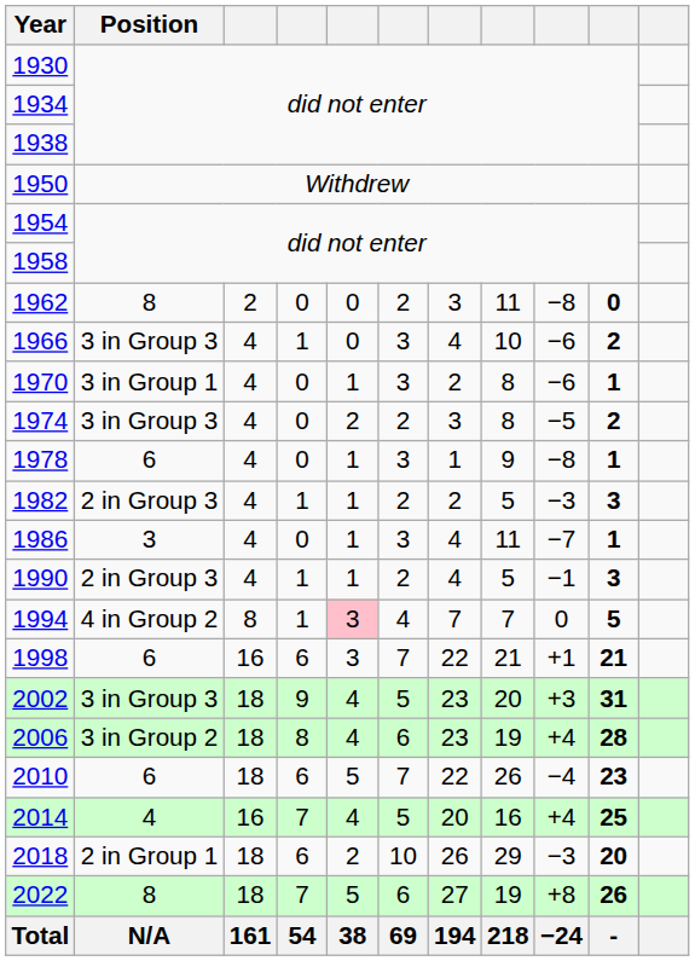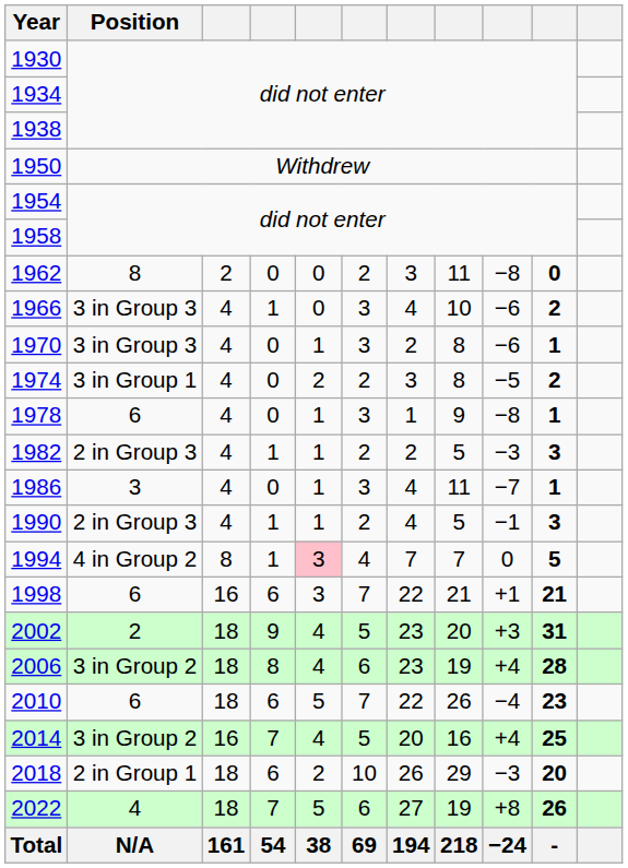 <table class="wikitable" style="text-align: center;">
 <tr>
 <th>Year</th>
 <th>Position</th>
 <th width=25></th>
 <th width=25></th>
 <th width=25></th>
 <th width=25></th>
 <th width=25></th>
 <th width=25></th>
 <th width=25></th>
 <th width=25></th>
 <th width=25></th>
 </tr>
 <tr>
 <td><a href='#'>1930</a></td>
 <td colspan=9 rowspan=3><em>did not enter</em></td>
 <td></td>
 </tr>
 <tr>
 <td><a href='#'>1934</a></td>
 <td></td>
 </tr>
 <tr>
 <td><a href='#'>1938</a></td>
 <td></td>
 </tr>
 <tr>
 <td><a href='#'>1950</a></td>
 <td colspan=9><em>Withdrew</em></td>
 <td></td>
 </tr>
 <tr>
 <td><a href='#'>1954</a></td>
 <td colspan=9 rowspan=2><em>did not enter</em></td>
 <td></td>
 </tr>
 <tr>
 <td><a href='#'>1958</a></td>
 <td></td>
 </tr>
 <tr>
 <td><a href='#'>1962</a></td>
 <td>8</td>
 <td>2</td>
 <td>0</td>
 <td>0</td>
 <td>2</td>
 <td>3</td>
 <td>11</td>
 <td>−8</td>
 <td><strong>0</strong></td>
 <td></td>
 </tr>
 <tr>
 <td><a href='#'>1966</a></td>
 <td>3 in Group 3</td>
 <td>4</td>
 <td>1</td>
 <td>0</td>
 <td>3</td>
 <td>4</td>
 <td>10</td>
 <td>−6</td>
 <td><strong>2</strong></td>
 <td></td>
 </tr>
 <tr>
 <td><a href='#'>1970</a></td>
-<td>3 in Group 1</td>
+<td>3 in Group 3</td>
 <td>4</td>
 <td>0</td>
 <td>1</td>
 <td>3</td>
 <td>2</td>
 <td>8</td>
 <td>−6</td>
 <td><strong>1</strong></td>
 <td></td>
 </tr>
 <tr>
 <td><a href='#'>1974</a></td>
-<td>3 in Group 3</td>
+<td>3 in Group 1</td>
 <td>4</td>
 <td>0</td>
 <td>2</td>
 <td>2</td>
 <td>3</td>
 <td>8</td>
 <td>−5</td>
 <td><strong>2</strong></td>
 <td></td>
 </tr>
 <tr>
 <td><a href='#'>1978</a></td>
 <td>6</td>
 <td>4</td>
 <td>0</td>
 <td>1</td>
 <td>3</td>
 <td>1</td>
 <td>9</td>
 <td>−8</td>
 <td><strong>1</strong></td>
 <td></td>
 </tr>
 <tr>
 <td><a href='#'>1982</a></td>
 <td>2 in Group 3</td>
 <td>4</td>
 <td>1</td>
 <td>1</td>
 <td>2</td>
 <td>2</td>
 <td>5</td>
 <td>−3</td>
 <td><strong>3</strong></td>
 <td></td>
 </tr>
 <tr>
 <td><a href='#'>1986</a></td>
 <td>3</td>
 <td>4</td>
 <td>0</td>
 <td>1</td>
 <td>3</td>
 <td>4</td>
 <td>11</td>
 <td>−7</td>
 <td><strong>1</strong></td>
 <td></td>
 </tr>
 <tr>
 <td><a href='#'>1990</a></td>
 <td>2 in Group 3</td>
 <td>4</td>
 <td>1</td>
 <td>1</td>
 <td>2</td>
 <td>4</td>
 <td>5</td>
 <td>−1</td>
 <td><strong>3</strong></td>
 <td></td>
 </tr>
 <tr>
 <td><a href='#'>1994</a></td>
 <td>4 in Group 2</td>
 <td>8</td>
 <td>1</td>
 <td style="background: pink;">3</td>
 <td>4</td>
 <td>7</td>
 <td>7</td>
 <td>0</td>
 <td><strong>5</strong></td>
 <td></td>
 </tr>
 <tr>
 <td><a href='#'>1998</a></td>
 <td>6</td>
 <td>16</td>
 <td>6</td>
 <td>3</td>
 <td>7</td>
 <td>22</td>
 <td>21</td>
 <td>+1</td>
 <td><strong>21</strong></td>
 <td></td>
 </tr>
 <tr style="background:#cfc;">
 <td><a href='#'>2002</a></td>
-<td>3 in Group 3</td>
+<td>2</td>
 <td>18</td>
 <td>9</td>
 <td>4</td>
 <td>5</td>
 <td>23</td>
 <td>20</td>
 <td>+3</td>
 <td><strong>31</strong></td>
 <td></td>
 </tr>
 <tr style="background:#cfc;">
 <td><a href='#'>2006</a></td>
 <td>3 in Group 2</td>
 <td>18</td>
 <td>8</td>
 <td>4</td>
 <td>6</td>
 <td>23</td>
 <td>19</td>
 <td>+4</td>
 <td><strong>28</strong></td>
 <td></td>
 </tr>
 <tr>
 <td><a href='#'>2010</a></td>
 <td>6</td>
 <td>18</td>
 <td>6</td>
 <td>5</td>
 <td>7</td>
 <td>22</td>
 <td>26</td>
 <td>−4</td>
 <td><strong>23</strong></td>
 <td></td>
 </tr>
 <tr style="background:#cfc;">
 <td><a href='#'>2014</a></td>
-<td>4</td>
+<td>3 in Group 2</td>
 <td>16</td>
 <td>7</td>
 <td>4</td>
 <td>5</td>
 <td>20</td>
 <td>16</td>
 <td>+4</td>
 <td><strong>25</strong></td>
 <td></td>
 </tr>
 <tr>
 <td><a href='#'>2018</a></td>
 <td>2 in Group 1</td>
 <td>18</td>
 <td>6</td>
 <td>2</td>
 <td>10</td>
 <td>26</td>
 <td>29</td>
 <td>−3</td>
 <td><strong>20</strong></td>
 <td></td>
 </tr>
 <tr style="background:#cfc;">
 <td><a href='#'>2022</a></td>
-<td>8</td>
+<td>4</td>
 <td>18</td>
 <td>7</td>
 <td>5</td>
 <td>6</td>
 <td>27</td>
 <td>19</td>
 <td>+8</td>
 <td><strong>26</strong></td>
 <td></td>
 </tr>
 <tr>
 <th>Total</th>
 <th>N/A</th>
 <th>161</th>
 <th>54</th>
 <th>38</th>
 <th>69</th>
 <th>194</th>
 <th>218</th>
 <th>−24</th>
 <th>-</th>
 <th></th>
 </tr>
 </table>
